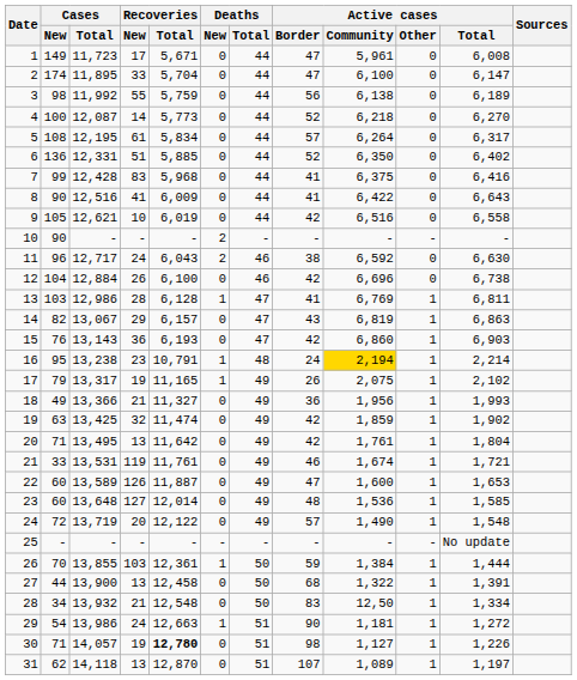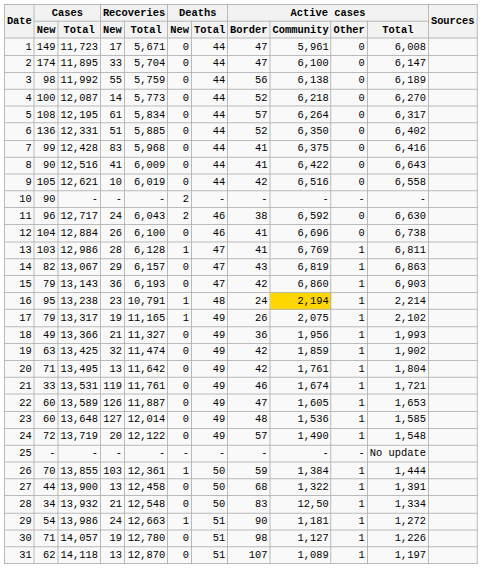 <table class="wikitable sortable mw-collapsible mw-collapsed sticky-header-multi sort-under" style="text-align:right;">
 <tr>
 <th rowspan=2>Date</th>
 <th colspan=2>Cases</th>
 <th colspan=2>Recoveries</th>
 <th colspan=2>Deaths</th>
 <th colspan=4>Active cases</th>
 <th rowspan=2 class="unsortable">Sources</th>
 </tr>
 <tr>
 <th>New</th>
 <th>Total</th>
 <th>New</th>
 <th>Total</th>
 <th>New</th>
 <th>Total</th>
 <th>Border</th>
 <th>Community</th>
 <th>Other</th>
 <th>Total</th>
 </tr>
 <tr>
 <td>1</td>
 <td>149</td>
 <td>11,723</td>
 <td>17</td>
 <td>5,671</td>
 <td>0</td>
 <td>44</td>
 <td>47</td>
 <td>5,961</td>
 <td>0</td>
 <td>6,008</td>
 <td></td>
 </tr>
 <tr>
 <td>2</td>
 <td>174</td>
 <td>11,895</td>
 <td>33</td>
 <td>5,704</td>
 <td>0</td>
 <td>44</td>
 <td>47</td>
 <td>6,100</td>
 <td>0</td>
 <td>6,147</td>
 <td></td>
 </tr>
 <tr>
 <td>3</td>
 <td>98</td>
 <td>11,992</td>
 <td>55</td>
 <td>5,759</td>
 <td>0</td>
 <td>44</td>
 <td>56</td>
 <td>6,138</td>
 <td>0</td>
 <td>6,189</td>
 <td></td>
 </tr>
 <tr>
 <td>4</td>
 <td>100</td>
 <td>12,087</td>
 <td>14</td>
 <td>5,773</td>
 <td>0</td>
 <td>44</td>
 <td>52</td>
 <td>6,218</td>
 <td>0</td>
 <td>6,270</td>
 <td></td>
 </tr>
 <tr>
 <td>5</td>
 <td>108</td>
 <td>12,195</td>
 <td>61</td>
 <td>5,834</td>
 <td>0</td>
 <td>44</td>
 <td>57</td>
 <td>6,264</td>
 <td>0</td>
 <td>6,317</td>
 <td></td>
 </tr>
 <tr>
 <td>6</td>
 <td>136</td>
 <td>12,331</td>
 <td>51</td>
 <td>5,885</td>
 <td>0</td>
 <td>44</td>
 <td>52</td>
 <td>6,350</td>
 <td>0</td>
 <td>6,402</td>
 <td></td>
 </tr>
 <tr>
 <td>7</td>
 <td>99</td>
 <td>12,428</td>
 <td>83</td>
 <td>5,968</td>
 <td>0</td>
 <td>44</td>
 <td>41</td>
 <td>6,375</td>
 <td>0</td>
 <td>6,416</td>
 <td></td>
 </tr>
 <tr>
 <td>8</td>
 <td>90</td>
 <td>12,516</td>
 <td>41</td>
 <td>6,009</td>
 <td>0</td>
 <td>44</td>
 <td>41</td>
 <td>6,422</td>
 <td>0</td>
 <td>6,643</td>
 <td></td>
 </tr>
 <tr>
 <td>9</td>
 <td>105</td>
 <td>12,621</td>
 <td>10</td>
 <td>6,019</td>
 <td>0</td>
 <td>44</td>
 <td>42</td>
 <td>6,516</td>
 <td>0</td>
 <td>6,558</td>
 <td></td>
 </tr>
 <tr>
 <td>10</td>
 <td>90</td>
 <td>-</td>
 <td>-</td>
 <td>-</td>
 <td>2</td>
 <td>-</td>
 <td>-</td>
 <td>-</td>
 <td>-</td>
 <td>-</td>
 <td></td>
 </tr>
 <tr>
 <td>11</td>
 <td>96</td>
 <td>12,717</td>
 <td>24</td>
 <td>6,043</td>
 <td>2</td>
 <td>46</td>
 <td>38</td>
 <td>6,592</td>
 <td>0</td>
 <td>6,630</td>
 <td></td>
 </tr>
 <tr>
 <td>12</td>
 <td>104</td>
 <td>12,884</td>
 <td>26</td>
 <td>6,100</td>
 <td>0</td>
 <td>46</td>
-<td>42</td>
+<td>41</td>
 <td>6,696</td>
 <td>0</td>
 <td>6,738</td>
 <td></td>
 </tr>
 <tr>
 <td>13</td>
 <td>103</td>
 <td>12,986</td>
 <td>28</td>
 <td>6,128</td>
 <td>1</td>
 <td>47</td>
 <td>41</td>
 <td>6,769</td>
 <td>1</td>
 <td>6,811</td>
 <td></td>
 </tr>
 <tr>
 <td>14</td>
 <td>82</td>
 <td>13,067</td>
 <td>29</td>
 <td>6,157</td>
 <td>0</td>
 <td>47</td>
 <td>43</td>
 <td>6,819</td>
 <td>1</td>
 <td>6,863</td>
 <td></td>
 </tr>
 <tr>
 <td>15</td>
-<td>76</td>
+<td>79</td>
 <td>13,143</td>
 <td>36</td>
 <td>6,193</td>
 <td>0</td>
 <td>47</td>
 <td>42</td>
 <td>6,860</td>
 <td>1</td>
 <td>6,903</td>
 <td></td>
 </tr>
 <tr>
 <td>16</td>
 <td>95</td>
 <td>13,238</td>
 <td>23</td>
 <td>10,791</td>
 <td>1</td>
 <td>48</td>
 <td>24</td>
 <td style="background: gold;">2,194</td>
 <td>1</td>
 <td>2,214</td>
 <td></td>
 </tr>
 <tr>
 <td>17</td>
 <td>79</td>
 <td>13,317</td>
 <td>19</td>
 <td>11,165</td>
 <td>1</td>
 <td>49</td>
 <td>26</td>
 <td>2,075</td>
 <td>1</td>
 <td>2,102</td>
 <td></td>
 </tr>
 <tr>
 <td>18</td>
 <td>49</td>
 <td>13,366</td>
 <td>21</td>
 <td>11,327</td>
 <td>0</td>
 <td>49</td>
 <td>36</td>
 <td>1,956</td>
 <td>1</td>
 <td>1,993</td>
 <td></td>
 </tr>
 <tr>
 <td>19</td>
 <td>63</td>
 <td>13,425</td>
 <td>32</td>
 <td>11,474</td>
 <td>0</td>
 <td>49</td>
 <td>42</td>
 <td>1,859</td>
 <td>1</td>
 <td>1,902</td>
 <td></td>
 </tr>
 <tr>
 <td>20</td>
 <td>71</td>
 <td>13,495</td>
 <td>13</td>
 <td>11,642</td>
 <td>0</td>
 <td>49</td>
 <td>42</td>
 <td>1,761</td>
 <td>1</td>
 <td>1,804</td>
 <td></td>
 </tr>
 <tr>
 <td>21</td>
 <td>33</td>
 <td>13,531</td>
 <td>119</td>
 <td>11,761</td>
 <td>0</td>
 <td>49</td>
 <td>46</td>
 <td>1,674</td>
 <td>1</td>
 <td>1,721</td>
 <td></td>
 </tr>
 <tr>
 <td>22</td>
 <td>60</td>
 <td>13,589</td>
 <td>126</td>
 <td>11,887</td>
 <td>0</td>
 <td>49</td>
 <td>47</td>
-<td>1,600</td>
+<td>1,605</td>
 <td>1</td>
 <td>1,653</td>
 <td></td>
 </tr>
 <tr>
 <td>23</td>
 <td>60</td>
 <td>13,648</td>
 <td>127</td>
 <td>12,014</td>
 <td>0</td>
 <td>49</td>
 <td>48</td>
 <td>1,536</td>
 <td>1</td>
 <td>1,585</td>
 <td></td>
 </tr>
 <tr>
 <td>24</td>
 <td>72</td>
 <td>13,719</td>
 <td>20</td>
 <td>12,122</td>
 <td>0</td>
 <td>49</td>
 <td>57</td>
 <td>1,490</td>
 <td>1</td>
 <td>1,548</td>
 <td></td>
 </tr>
 <tr>
 <td>25</td>
 <td>-</td>
 <td>-</td>
 <td>-</td>
 <td>-</td>
 <td>-</td>
 <td>-</td>
 <td>-</td>
 <td>-</td>
 <td>-</td>
 <td>No update</td>
 </tr>
 <tr>
 <td>26</td>
 <td>70</td>
 <td>13,855</td>
 <td>103</td>
 <td>12,361</td>
 <td>1</td>
 <td>50</td>
 <td>59</td>
 <td>1,384</td>
 <td>1</td>
 <td>1,444</td>
 <td></td>
 </tr>
 <tr>
 <td>27</td>
 <td>44</td>
 <td>13,900</td>
 <td>13</td>
 <td>12,458</td>
 <td>0</td>
 <td>50</td>
 <td>68</td>
 <td>1,322</td>
 <td>1</td>
 <td>1,391</td>
 <td></td>
 </tr>
 <tr>
 <td>28</td>
 <td>34</td>
 <td>13,932</td>
 <td>21</td>
 <td>12,548</td>
 <td>0</td>
 <td>50</td>
 <td>83</td>
 <td>12,50</td>
 <td>1</td>
 <td>1,334</td>
 <td></td>
 </tr>
 <tr>
 <td>29</td>
 <td>54</td>
 <td>13,986</td>
 <td>24</td>
 <td>12,663</td>
 <td>1</td>
 <td>51</td>
 <td>90</td>
 <td>1,181</td>
 <td>1</td>
 <td>1,272</td>
 <td></td>
 </tr>
 <tr>
 <td>30</td>
 <td>71</td>
 <td>14,057</td>
 <td>19</td>
-<td><strong>12,780</strong></td>
+<td>12,780</td>
 <td>0</td>
 <td>51</td>
 <td>98</td>
 <td>1,127</td>
 <td>1</td>
 <td>1,226</td>
 <td></td>
 </tr>
 <tr>
 <td>31</td>
 <td>62</td>
 <td>14,118</td>
 <td>13</td>
 <td>12,870</td>
 <td>0</td>
 <td>51</td>
 <td>107</td>
 <td>1,089</td>
 <td>1</td>
 <td>1,197</td>
 <td></td>
 </tr>
 </table>
